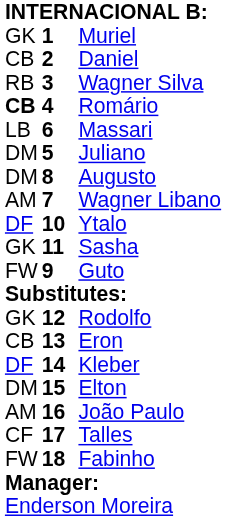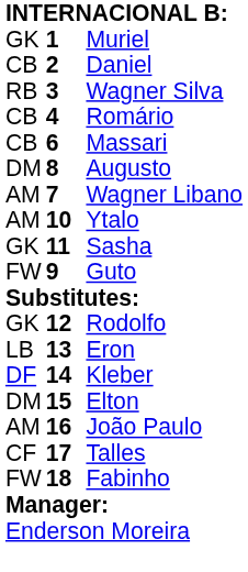 <table style="font-size:90%" cellspacing="0" cellpadding="0" align=center>
 <tr>
 <td colspan=4><strong>INTERNACIONAL B:</strong></td>
 </tr>
 <tr>
 <th width=25></th>
 <th width=25></th>
 </tr>
 <tr>
 <td>GK</td>
 <td><strong>1</strong></td>
 <td><a href='#'>Muriel</a></td>
 </tr>
 <tr>
 <td>CB</td>
 <td><strong>2</strong></td>
 <td><a href='#'>Daniel</a></td>
 </tr>
 <tr>
 <td>RB</td>
 <td><strong>3</strong></td>
 <td><a href='#'>Wagner Silva</a></td>
 </tr>
 <tr>
-<td><strong>CB</strong></td>
+<td>CB</td>
 <td><strong>4</strong></td>
 <td><a href='#'>Romário</a></td>
 <td></td>
 <td></td>
 </tr>
 <tr>
-<td>LB</td>
+<td>CB</td>
 <td><strong>6</strong></td>
 <td><a href='#'>Massari</a></td>
-<td></td>
-<td></td>
-</tr>
-<tr>
-<td>DM</td>
-<td><strong>5</strong></td>
-<td><a href='#'>Juliano</a></td>
-<td></td>
 <td></td>
 <td></td>
 </tr>
 <tr>
 <td>DM</td>
 <td><strong>8</strong></td>
 <td><a href='#'>Augusto</a></td>
 <td></td>
 <td></td>
 </tr>
 <tr>
 <td>AM</td>
 <td><strong>7</strong></td>
 <td><a href='#'>Wagner Libano</a></td>
 <td></td>
 <td></td>
 </tr>
 <tr>
-<td><a href='#'>DF</a></td>
+<td>AM</td>
 <td><strong>10</strong></td>
 <td><a href='#'>Ytalo</a></td>
 </tr>
 <tr>
 <td>GK</td>
 <td><strong>11</strong></td>
 <td><a href='#'>Sasha</a></td>
 <td></td>
 <td></td>
 </tr>
 <tr>
 <td>FW</td>
 <td><strong>9</strong></td>
 <td><a href='#'>Guto</a></td>
 </tr>
 <tr>
 <td colspan=3><strong>Substitutes:</strong></td>
 </tr>
 <tr>
 <td>GK</td>
 <td><strong>12</strong></td>
 <td><a href='#'>Rodolfo</a></td>
 </tr>
 <tr>
-<td>CB</td>
+<td>LB</td>
 <td><strong>13</strong></td>
 <td><a href='#'>Eron</a></td>
 </tr>
 <tr>
 <td><a href='#'>DF</a></td>
 <td><strong>14</strong></td>
 <td><a href='#'>Kleber</a></td>
 </tr>
 <tr>
 <td>DM</td>
 <td><strong>15</strong></td>
 <td><a href='#'>Elton</a></td>
 </tr>
 <tr>
 <td>AM</td>
 <td><strong>16</strong></td>
 <td><a href='#'>João Paulo</a></td>
 <td></td>
 <td></td>
 </tr>
 <tr>
 <td>CF</td>
 <td><strong>17</strong></td>
 <td><a href='#'>Talles</a></td>
 <td></td>
 <td></td>
 </tr>
 <tr>
 <td>FW</td>
 <td><strong>18</strong></td>
 <td><a href='#'>Fabinho</a></td>
 <td></td>
 <td></td>
 </tr>
 <tr>
 <td colspan=3><strong>Manager:</strong></td>
 </tr>
 <tr>
 <td colspan=4><a href='#'>Enderson Moreira</a></td>
 </tr>
 </table>
